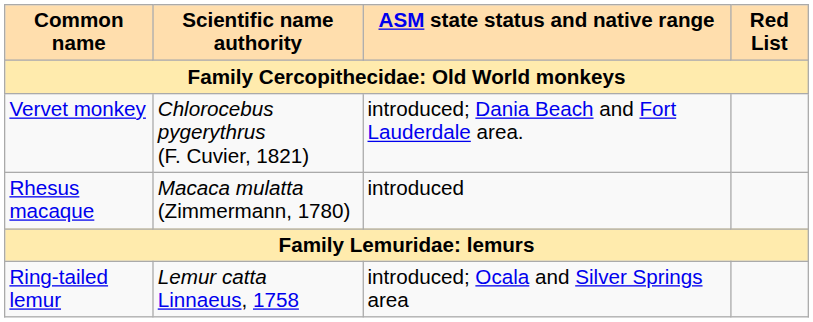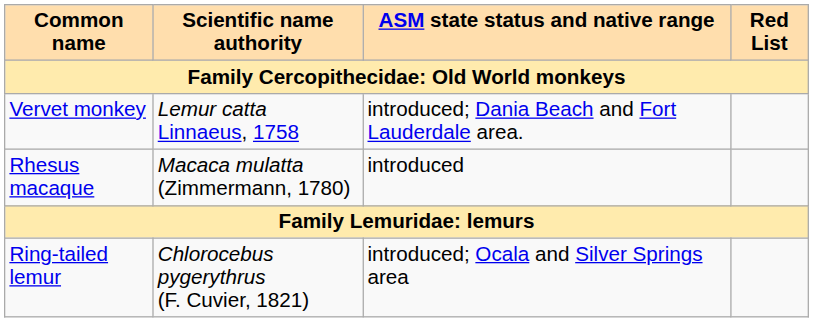 <table class="wikitable" style="width:100%; text-align:left;">
 <tr valign="top">
 <th style=background:navajowhite>Common name<br></th>
 <th style=background:navajowhite>Scientific name<br>authority</th>
 <th style=background:navajowhite><a href='#'>ASM</a> state status and native range</th>
 <th style=background:navajowhite>Red List</th>
 </tr>
 <tr>
 <td style="text-align:center;" bgcolor="#ffebad" colspan=5><strong>Family Cercopithecidae: Old World monkeys</strong></td>
 </tr>
 <tr valign="top">
 <td><a href='#'>Vervet monkey</a><br></td>
-<td><em>Chlorocebus pygerythrus</em><br>(F. Cuvier, 1821)</td>
+<td><em>Lemur catta</em><br><a href='#'>Linnaeus</a>, <a href='#'>1758</a></td>
 <td>introduced; <a href='#'>Dania Beach</a> and <a href='#'>Fort Lauderdale</a> area.</td>
 <td><br></td>
 </tr>
 <tr valign="top">
 <td><a href='#'>Rhesus macaque</a><br></td>
 <td><em>Macaca mulatta</em><br>(Zimmermann, 1780)</td>
 <td>introduced</td>
 <td><br></td>
 </tr>
 <tr>
 <td style="text-align:center;" bgcolor="#ffebad" colspan=5><strong>Family Lemuridae: lemurs</strong></td>
 </tr>
 <tr valign="top">
 <td><a href='#'>Ring-tailed lemur</a><br></td>
-<td><em>Lemur catta</em><br><a href='#'>Linnaeus</a>, <a href='#'>1758</a></td>
+<td><em>Chlorocebus pygerythrus</em><br>(F. Cuvier, 1821)</td>
 <td>introduced; <a href='#'>Ocala</a> and <a href='#'>Silver Springs</a> area</td>
 <td><br></td>
 </tr>
 </table>
